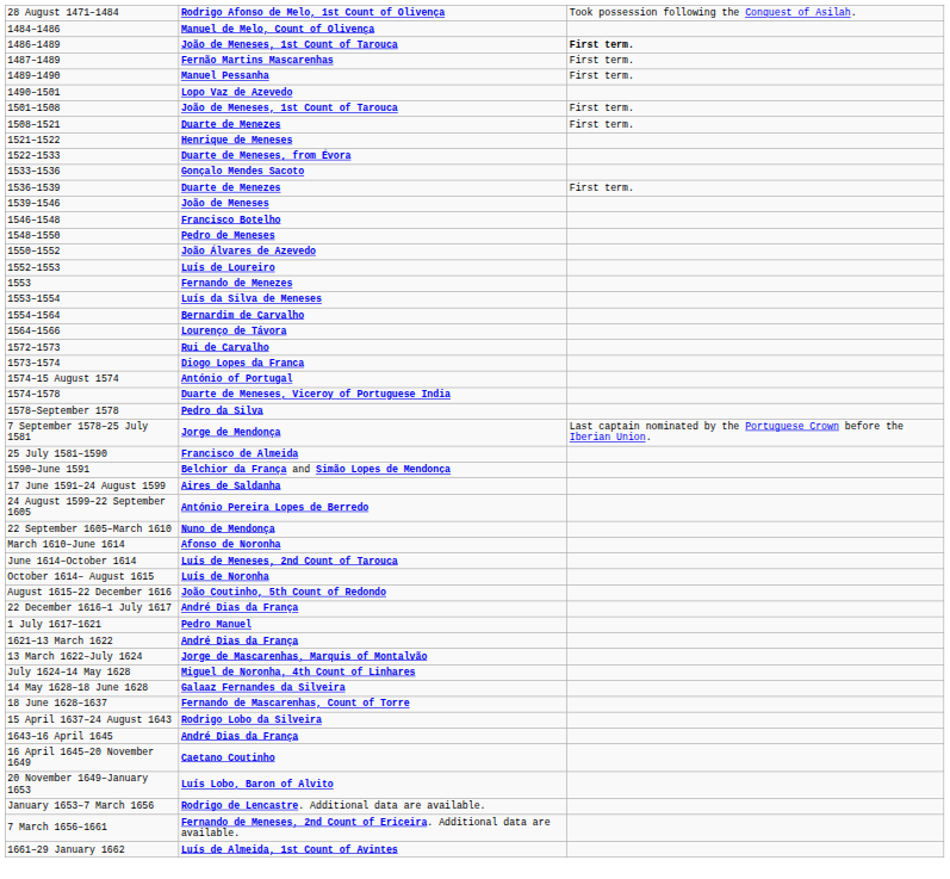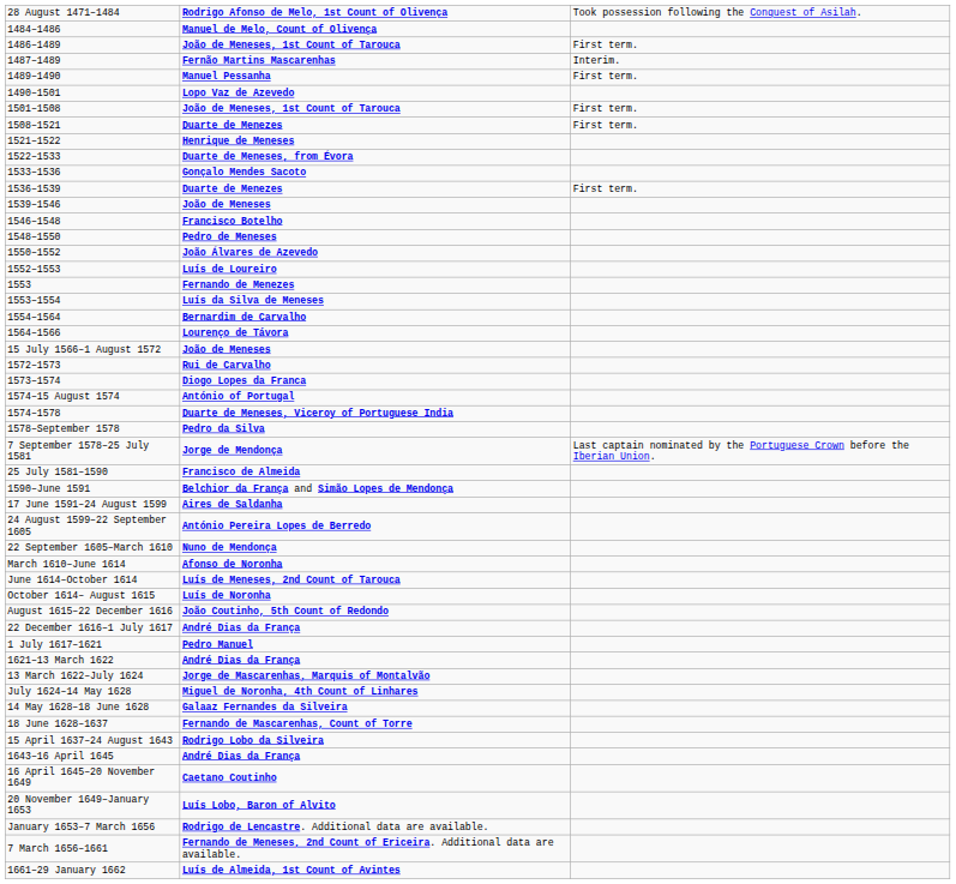 <table class="wikitable">
 <tr>
 <td>28 August 1471–1484</td>
 <td><strong><a href='#'>Rodrigo Afonso de Melo, 1st Count of Olivença</a></strong></td>
 <td>Took possession following the <a href='#'>Conquest of Asilah</a>.</td>
 </tr>
 <tr>
 <td>1484–1486</td>
 <td><strong><a href='#'>Manuel de Melo, Count of Olivença</a></strong></td>
 <td></td>
 </tr>
 <tr>
 <td>1486–1489</td>
 <td><strong><a href='#'>João de Meneses, 1st Count of Tarouca</a></strong></td>
-<td><strong>First term.</strong></td>
+<td>First term.</td>
 </tr>
 <tr>
 <td>1487–1489</td>
 <td><strong><a href='#'>Fernão Martins Mascarenhas</a></strong></td>
-<td>First term.</td>
+<td>Interim.</td>
 </tr>
 <tr>
 <td>1489–1490</td>
 <td><strong><a href='#'>Manuel Pessanha</a></strong></td>
 <td>First term.</td>
 </tr>
 <tr>
 <td>1490–1501</td>
 <td><strong><a href='#'>Lopo Vaz de Azevedo</a></strong></td>
 <td></td>
 </tr>
 <tr>
 <td>1501–1508</td>
 <td><strong><a href='#'>João de Meneses, 1st Count of Tarouca</a></strong></td>
 <td>First term.</td>
 </tr>
 <tr>
 <td>1508–1521</td>
 <td><strong><a href='#'>Duarte de Menezes</a></strong></td>
 <td>First term.</td>
 </tr>
 <tr>
 <td>1521–1522</td>
 <td><strong><a href='#'>Henrique de Meneses</a></strong></td>
 <td></td>
 </tr>
 <tr>
 <td>1522–1533</td>
 <td><strong><a href='#'>Duarte de Meneses, from Évora</a></strong></td>
 <td></td>
 </tr>
 <tr>
 <td>1533–1536</td>
 <td><strong><a href='#'>Gonçalo Mendes Sacoto</a></strong></td>
 <td></td>
 </tr>
 <tr>
 <td>1536–1539</td>
 <td><strong><a href='#'>Duarte de Menezes</a></strong></td>
 <td>First term.</td>
 </tr>
 <tr>
 <td>1539–1546</td>
 <td><strong><a href='#'>João de Meneses</a></strong></td>
 <td></td>
 </tr>
 <tr>
 <td>1546–1548</td>
 <td><strong><a href='#'>Francisco Botelho</a></strong></td>
 <td></td>
 </tr>
 <tr>
 <td>1548–1550</td>
 <td><strong><a href='#'>Pedro de Meneses</a></strong></td>
 <td></td>
 </tr>
 <tr>
 <td>1550–1552</td>
 <td><strong><a href='#'>João Álvares de Azevedo</a></strong></td>
 <td></td>
 </tr>
 <tr>
 <td>1552–1553</td>
 <td><strong><a href='#'>Luís de Loureiro</a></strong></td>
 <td></td>
 </tr>
 <tr>
 <td>1553</td>
 <td><strong><a href='#'>Fernando de Menezes</a></strong></td>
 <td></td>
 </tr>
 <tr>
 <td>1553–1554</td>
 <td><strong><a href='#'>Luís da Silva de Meneses</a></strong></td>
 <td></td>
 </tr>
 <tr>
 <td>1554–1564</td>
 <td><strong><a href='#'>Bernardim de Carvalho</a></strong></td>
 <td></td>
 </tr>
 <tr>
 <td>1564–1566</td>
 <td><strong><a href='#'>Lourenço de Távora</a></strong></td>
+<td></td>
+</tr>
+<tr>
+<td>15 July 1566–1 August 1572</td>
+<td><strong><a href='#'>João de Meneses</a></strong></td>
 <td></td>
 </tr>
 <tr>
 <td>1572–1573</td>
 <td><strong><a href='#'>Rui de Carvalho</a></strong></td>
 <td></td>
 </tr>
 <tr>
 <td>1573–1574</td>
 <td><strong><a href='#'>Diogo Lopes da Franca</a></strong></td>
 <td></td>
 </tr>
 <tr>
 <td>1574–15 August 1574</td>
 <td><strong><a href='#'>António of Portugal</a></strong></td>
 <td></td>
 </tr>
 <tr>
 <td>1574–1578</td>
 <td><strong><a href='#'>Duarte de Meneses, Viceroy of Portuguese India</a></strong></td>
 <td></td>
 </tr>
 <tr>
 <td>1578–September 1578</td>
 <td><strong><a href='#'>Pedro da Silva</a></strong></td>
 <td></td>
 </tr>
 <tr>
 <td>7 September 1578–25 July 1581</td>
 <td><strong><a href='#'>Jorge de Mendonça</a></strong></td>
 <td>Last captain nominated by the <a href='#'>Portuguese Crown</a> before the <a href='#'>Iberian Union</a>.</td>
 </tr>
 <tr>
 <td>25 July 1581–1590</td>
 <td><strong><a href='#'>Francisco de Almeida</a></strong></td>
 <td></td>
 </tr>
 <tr>
 <td>1590–June 1591</td>
 <td><strong><a href='#'>Belchior da França</a></strong> and <strong><a href='#'>Simão Lopes de Mendonça</a></strong></td>
 <td></td>
 </tr>
 <tr>
 <td>17 June 1591–24 August 1599</td>
 <td><strong><a href='#'>Aires de Saldanha</a></strong></td>
 <td></td>
 </tr>
 <tr>
 <td>24 August 1599–22 September 1605</td>
 <td><strong><a href='#'>António Pereira Lopes de Berredo</a></strong></td>
 <td></td>
 </tr>
 <tr>
 <td>22 September 1605–March 1610</td>
 <td><strong><a href='#'>Nuno de Mendonça</a></strong></td>
 <td></td>
 </tr>
 <tr>
 <td>March 1610–June 1614</td>
 <td><strong><a href='#'>Afonso de Noronha</a></strong></td>
 <td></td>
 </tr>
 <tr>
 <td>June 1614–October 1614</td>
 <td><strong><a href='#'>Luís de Meneses, 2nd Count of Tarouca</a></strong></td>
 <td></td>
 </tr>
 <tr>
 <td>October 1614– August 1615</td>
 <td><strong><a href='#'>Luís de Noronha</a></strong></td>
 <td></td>
 </tr>
 <tr>
 <td>August 1615–22 December 1616</td>
 <td><strong><a href='#'>João Coutinho, 5th Count of Redondo</a></strong></td>
 <td></td>
 </tr>
 <tr>
 <td>22 December 1616–1 July 1617</td>
 <td><strong><a href='#'>André Dias da França</a></strong></td>
 <td></td>
 </tr>
 <tr>
 <td>1 July 1617–1621</td>
 <td><strong><a href='#'>Pedro Manuel</a></strong></td>
 <td></td>
 </tr>
 <tr>
 <td>1621–13 March 1622</td>
 <td><strong><a href='#'>André Dias da França</a></strong></td>
 <td></td>
 </tr>
 <tr>
 <td>13 March 1622–July 1624</td>
 <td><strong><a href='#'>Jorge de Mascarenhas, Marquis of Montalvão</a></strong></td>
 <td></td>
 </tr>
 <tr>
 <td>July 1624–14 May 1628</td>
 <td><strong><a href='#'>Miguel de Noronha, 4th Count of Linhares</a></strong></td>
 <td></td>
 </tr>
 <tr>
 <td>14 May 1628–18 June 1628</td>
 <td><strong><a href='#'>Galaaz Fernandes da Silveira</a></strong></td>
 <td></td>
 </tr>
 <tr>
 <td>18 June 1628–1637</td>
 <td><strong><a href='#'>Fernando de Mascarenhas, Count of Torre</a></strong></td>
 <td></td>
 </tr>
 <tr>
 <td>15 April 1637–24 August 1643</td>
 <td><strong><a href='#'>Rodrigo Lobo da Silveira</a></strong></td>
 <td></td>
 </tr>
 <tr>
 <td>1643–16 April 1645</td>
 <td><strong><a href='#'>André Dias da França</a></strong></td>
 <td></td>
 </tr>
 <tr>
 <td>16 April 1645–20 November 1649</td>
 <td><strong><a href='#'>Caetano Coutinho</a></strong></td>
 <td></td>
 </tr>
 <tr>
 <td>20 November 1649–January 1653</td>
 <td><strong><a href='#'>Luís Lobo, Baron of Alvito</a></strong></td>
 <td></td>
 </tr>
 <tr>
 <td>January 1653–7 March 1656</td>
 <td><strong><a href='#'>Rodrigo de Lencastre</a></strong>. Additional data are available.</td>
 <td></td>
 </tr>
 <tr>
 <td>7 March 1656–1661</td>
 <td><strong><a href='#'>Fernando de Meneses, 2nd Count of Ericeira</a></strong>. Additional data are available.</td>
 <td></td>
 </tr>
 <tr>
 <td>1661–29 January 1662</td>
 <td><a href='#'><strong>Luís de Almeida, 1st Count of Avintes</strong></a></td>
 <td></td>
 </tr>
 </table>
